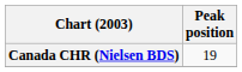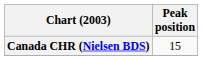 <table class="wikitable plainrowheaders sortable" style="text-align:center;">
 <tr>
 <th>Chart (2003)</th>
 <th>Peak<br>position</th>
 </tr>
 <tr>
 <th scope="row">Canada CHR (<a href='#'>Nielsen BDS</a>)</th>
-<td style="text-align:center">19</td>
+<td style="text-align:center">15</td>
 </tr>
 <tr>
 </tr>
 <tr>
 </tr>
 <tr>
 </tr>
 <tr>
 </tr>
 <tr>
 </tr>
 </table>
